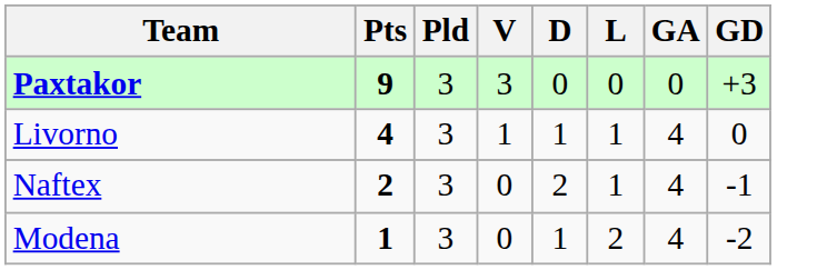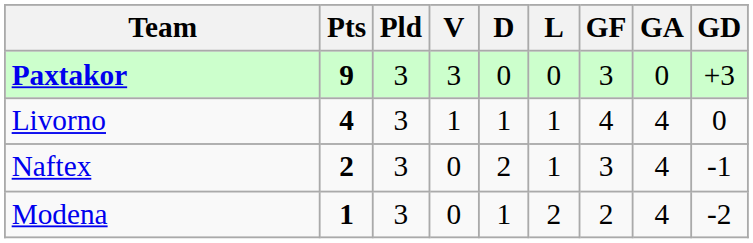 <table class=wikitable style="text-align:center">
 <tr>
 <th width=165>Team</th>
 <th width=20>Pts</th>
 <th width=20>Pld</th>
 <th width=20>V</th>
 <th width=20>D</th>
 <th width=20>L</th>
+<th width=20>GF</th>
 <th width=20>GA</th>
 <th width=20>GD</th>
 </tr>
 <tr style="background:#ccffcc">
 <td Style="text-align:left"><strong> <a href='#'>Paxtakor</a></strong></td>
 <td><strong>9</strong></td>
 <td>3</td>
 <td>3</td>
 <td>0</td>
 <td>0</td>
+<td>3</td>
 <td>0</td>
 <td>+3</td>
 </tr>
 <tr>
 <td Style="text-align:left"> <a href='#'>Livorno</a></td>
 <td><strong>4</strong></td>
 <td>3</td>
 <td>1</td>
 <td>1</td>
 <td>1</td>
 <td>4</td>
+<td>4</td>
 <td>0</td>
 </tr>
 <tr>
 <td Style="text-align:left"> <a href='#'>Naftex</a></td>
 <td><strong>2</strong></td>
 <td>3</td>
 <td>0</td>
 <td>2</td>
 <td>1</td>
+<td>3</td>
 <td>4</td>
 <td>-1</td>
 </tr>
 <tr>
 <td Style="text-align:left"> <a href='#'>Modena</a></td>
 <td><strong>1</strong></td>
 <td>3</td>
 <td>0</td>
 <td>1</td>
 <td>2</td>
+<td>2</td>
 <td>4</td>
 <td>-2</td>
 </tr>
 </table>
